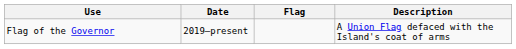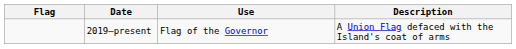 <table class="wikitable">
 <tr>
+<th width="110">Flag</th>
+<th width="100">Date</th>
 <th width="250">Use</th>
-<th width="100">Date</th>
-<th width="110">Flag</th>
 <th width="250">Description</th>
 </tr>
 <tr>
+<td></td>
+<td>2019–present</td>
 <td>Flag of the <a href='#'>Governor</a></td>
-<td>2019–present</td>
-<td></td>
 <td>A <a href='#'>Union Flag</a> defaced with the Island's coat of arms</td>
 </tr>
 </table>
